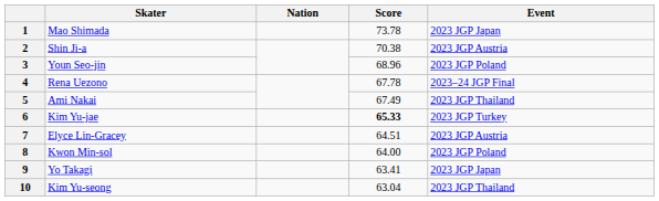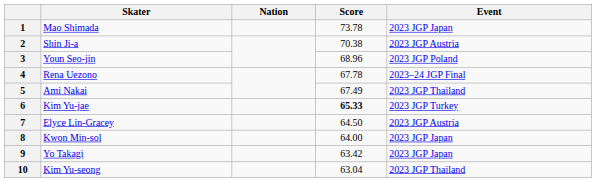 <table class="wikitable sortable" style="text-align:left; width:75%">
 <tr>
 <th scope="col"></th>
 <th scope="col">Skater</th>
 <th scope="col">Nation</th>
 <th scope="col">Score</th>
 <th scope="col">Event</th>
 </tr>
 <tr>
 <th scope="row">1</th>
 <td><a href='#'>Mao Shimada</a></td>
 <td></td>
 <td style="text-align:center;">73.78</td>
 <td><a href='#'>2023 JGP Japan</a></td>
 </tr>
 <tr>
 <th scope="row">2</th>
 <td><a href='#'>Shin Ji-a</a></td>
 <td rowspan="2"></td>
 <td style="text-align:center;">70.38</td>
 <td><a href='#'>2023 JGP Austria</a></td>
 </tr>
 <tr>
 <th scope="row">3</th>
 <td><a href='#'>Youn Seo-jin</a></td>
 <td style="text-align:center;">68.96</td>
 <td><a href='#'>2023 JGP Poland</a></td>
 </tr>
 <tr>
 <th scope="row">4</th>
 <td><a href='#'>Rena Uezono</a></td>
 <td rowspan="2"></td>
 <td style="text-align:center;">67.78</td>
 <td><a href='#'>2023–24 JGP Final</a></td>
 </tr>
 <tr>
 <th scope="row">5</th>
 <td><a href='#'>Ami Nakai</a></td>
 <td style="text-align:center;">67.49</td>
 <td><a href='#'>2023 JGP Thailand</a></td>
 </tr>
 <tr>
 <th scope="row">6</th>
 <td><a href='#'>Kim Yu-jae</a></td>
 <td></td>
 <td style="text-align:center;"><strong>65.33</strong></td>
 <td><a href='#'>2023 JGP Turkey</a></td>
 </tr>
 <tr>
 <th scope="row">7</th>
 <td><a href='#'>Elyce Lin-Gracey</a></td>
 <td></td>
-<td style="text-align:center;">64.51</td>
+<td style="text-align:center;">64.50</td>
 <td><a href='#'>2023 JGP Austria</a></td>
 </tr>
 <tr>
 <th scope="row">8</th>
 <td><a href='#'>Kwon Min-sol</a></td>
 <td></td>
 <td style="text-align:center;">64.00</td>
-<td><a href='#'>2023 JGP Poland</a></td>
+<td><a href='#'>2023 JGP Japan</a></td>
 </tr>
 <tr>
 <th scope="row">9</th>
 <td><a href='#'>Yo Takagi</a></td>
 <td></td>
-<td style="text-align:center;">63.41</td>
+<td style="text-align:center;">63.42</td>
 <td><a href='#'>2023 JGP Japan</a></td>
 </tr>
 <tr>
 <th scope="row">10</th>
 <td><a href='#'>Kim Yu-seong</a></td>
 <td></td>
 <td style="text-align:center;">63.04</td>
 <td><a href='#'>2023 JGP Thailand</a></td>
 </tr>
 </table>
